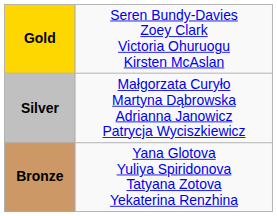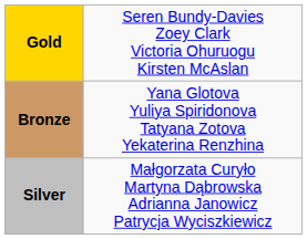 <table class="wikitable" style="text-align:center; " width="35%">
 <tr>
 <td bgcolor="gold"><strong>Gold</strong></td>
 <td><a href='#'>Seren Bundy-Davies</a><br><a href='#'>Zoey Clark</a><br><a href='#'>Victoria Ohuruogu</a><br><a href='#'>Kirsten McAslan</a><br>  <small><em></em></small></td>
 </tr>
 <tr>
+<td bgcolor="CC9966"><strong>Bronze</strong></td>
+<td><a href='#'>Yana Glotova</a><br><a href='#'>Yuliya Spiridonova</a><br><a href='#'>Tatyana Zotova</a><br><a href='#'>Yekaterina Renzhina</a><br>  <small><em></em></small></td>
+</tr>
+<tr>
 <td bgcolor="silver"><strong>Silver</strong></td>
 <td><a href='#'>Małgorzata Curyło</a><br><a href='#'>Martyna Dąbrowska</a><br><a href='#'>Adrianna Janowicz</a><br><a href='#'>Patrycja Wyciszkiewicz</a><br>  <small><em></em></small></td>
 </tr>
-<tr>
-<td bgcolor="CC9966"><strong>Bronze</strong></td>
-<td><a href='#'>Yana Glotova</a><br><a href='#'>Yuliya Spiridonova</a><br><a href='#'>Tatyana Zotova</a><br><a href='#'>Yekaterina Renzhina</a><br>  <small><em></em></small></td>
-</tr>
 </table>
